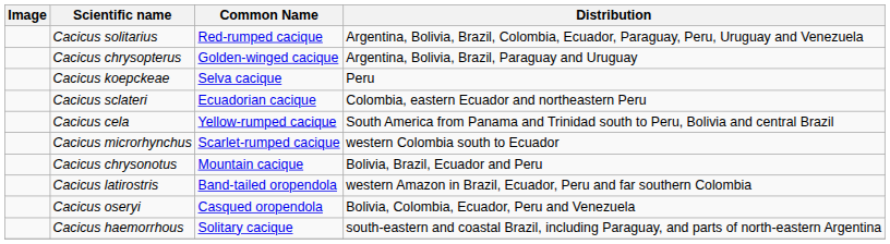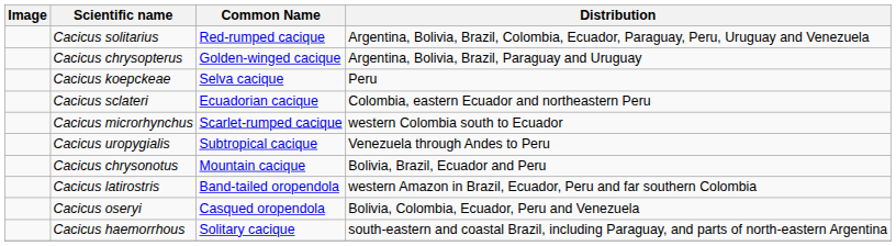 <table class="wikitable">
 <tr>
 <th>Image</th>
 <th>Scientific name</th>
 <th>Common Name</th>
 <th>Distribution</th>
 </tr>
 <tr>
 <td></td>
 <td><em>Cacicus solitarius</em></td>
 <td><a href='#'>Red-rumped cacique</a></td>
 <td>Argentina, Bolivia, Brazil, Colombia, Ecuador, Paraguay, Peru, Uruguay and Venezuela</td>
 </tr>
 <tr>
 <td></td>
 <td><em>Cacicus chrysopterus</em></td>
 <td><a href='#'>Golden-winged cacique</a></td>
 <td>Argentina, Bolivia, Brazil, Paraguay and Uruguay</td>
 </tr>
 <tr>
 <td></td>
 <td><em>Cacicus koepckeae</em></td>
 <td><a href='#'>Selva cacique</a></td>
 <td>Peru</td>
 </tr>
 <tr>
 <td></td>
 <td><em>Cacicus sclateri</em></td>
 <td><a href='#'>Ecuadorian cacique</a></td>
 <td>Colombia, eastern Ecuador and northeastern Peru</td>
 </tr>
 <tr>
 <td></td>
-<td><em>Cacicus cela</em></td>
-<td><a href='#'>Yellow-rumped cacique</a></td>
-<td>South America from Panama and Trinidad south to Peru, Bolivia and central Brazil</td>
+<td><em>Cacicus microrhynchus</em></td>
+<td><a href='#'>Scarlet-rumped cacique</a></td>
+<td>western Colombia south to Ecuador</td>
 </tr>
 <tr>
 <td></td>
-<td><em>Cacicus microrhynchus</em></td>
-<td><a href='#'>Scarlet-rumped cacique</a></td>
-<td>western Colombia south to Ecuador</td>
+<td><em>Cacicus uropygialis</em></td>
+<td><a href='#'>Subtropical cacique</a></td>
+<td>Venezuela through Andes to Peru</td>
 </tr>
 <tr>
 <td></td>
 <td><em>Cacicus chrysonotus</em></td>
 <td><a href='#'>Mountain cacique</a></td>
 <td>Bolivia, Brazil, Ecuador and Peru</td>
 </tr>
 <tr>
 <td></td>
 <td><em>Cacicus latirostris</em></td>
 <td><a href='#'>Band-tailed oropendola</a></td>
 <td>western Amazon in Brazil, Ecuador, Peru and far southern Colombia</td>
 </tr>
 <tr>
 <td></td>
 <td><em>Cacicus oseryi</em></td>
 <td><a href='#'>Casqued oropendola</a></td>
 <td>Bolivia, Colombia, Ecuador, Peru and Venezuela</td>
 </tr>
 <tr>
 <td></td>
 <td><em>Cacicus haemorrhous</em></td>
 <td><a href='#'>Solitary cacique</a></td>
 <td>south-eastern and coastal Brazil, including Paraguay, and parts of north-eastern Argentina</td>
 </tr>
 <tr>
 </tr>
 </table>
